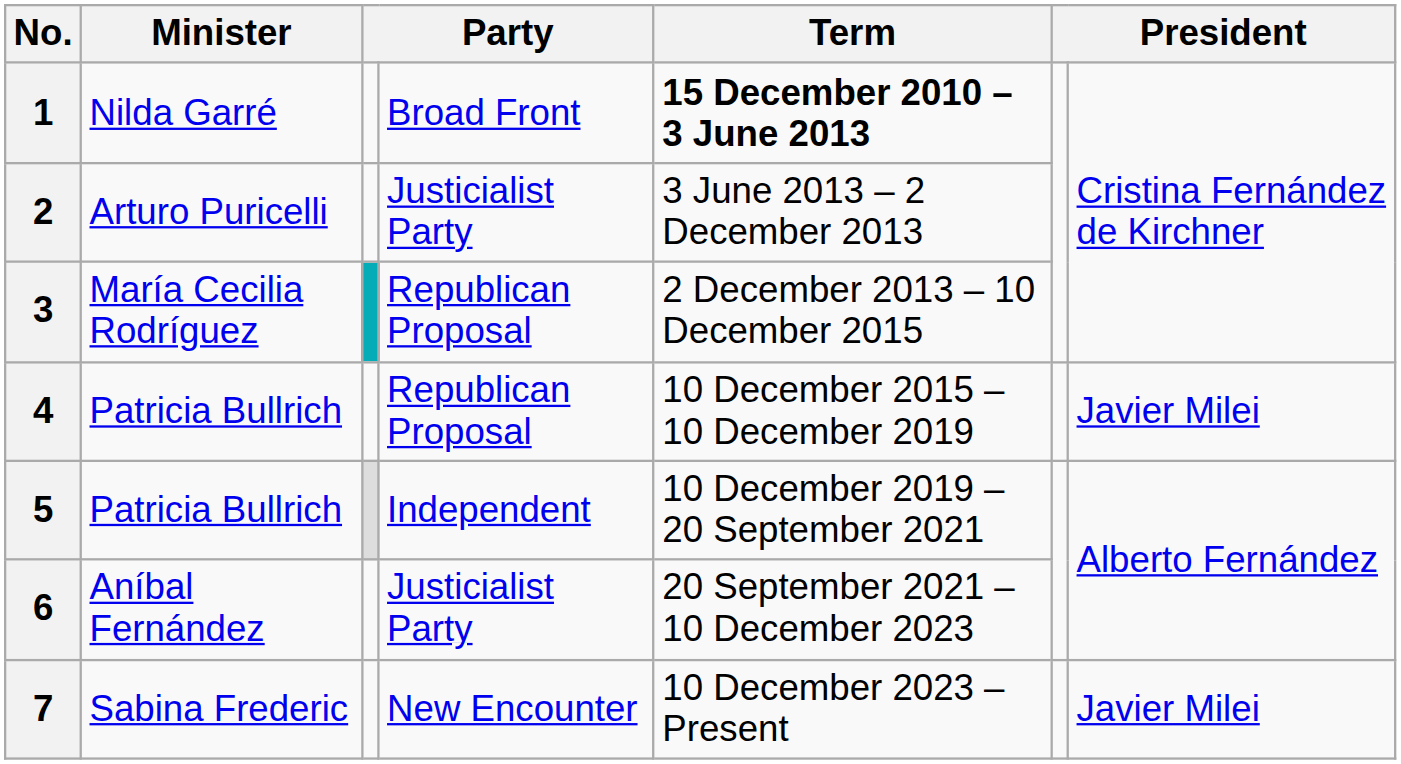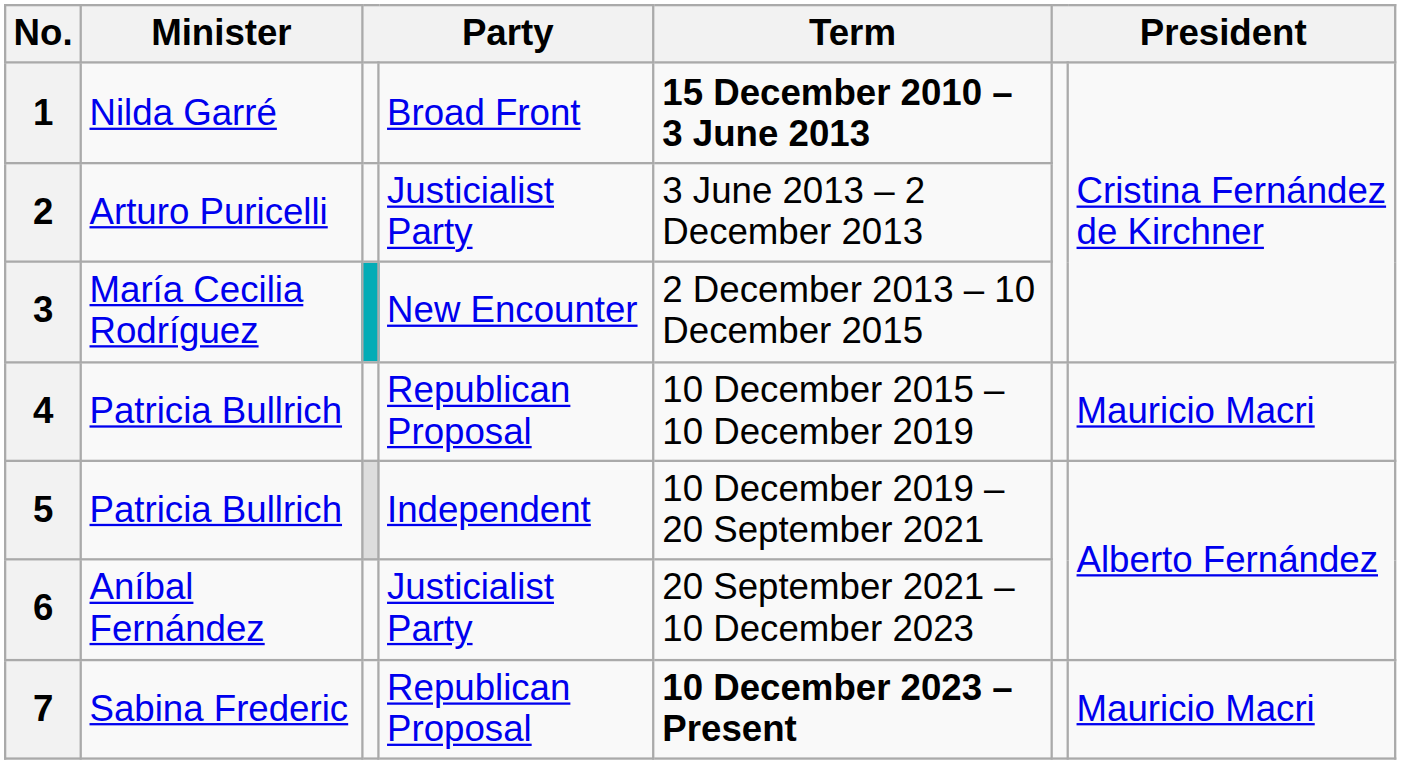 <table class="wikitable">
 <tr>
 <th>No.</th>
 <th>Minister</th>
 <th colspan="2">Party</th>
 <th>Term</th>
 <th colspan="2">President</th>
 </tr>
 <tr>
 <th>1</th>
 <td><a href='#'>Nilda Garré</a></td>
 <td bgcolor=></td>
 <td><a href='#'>Broad Front</a></td>
 <td><strong>15 December 2010 – 3 June 2013</strong></td>
 <td rowspan=3 bgcolor=></td>
 <td rowspan=3><a href='#'>Cristina Fernández de Kirchner</a></td>
 </tr>
 <tr>
 <th>2</th>
 <td><a href='#'>Arturo Puricelli</a></td>
 <td bgcolor=></td>
 <td><a href='#'>Justicialist Party</a></td>
 <td>3 June 2013 – 2 December 2013</td>
 </tr>
 <tr>
 <th>3</th>
 <td><a href='#'>María Cecilia Rodríguez</a></td>
 <td bgcolor=#03ACB6></td>
-<td><a href='#'>Republican Proposal</a></td>
+<td><a href='#'>New Encounter</a></td>
 <td>2 December 2013 – 10 December 2015</td>
 </tr>
 <tr>
 <th>4</th>
 <td><a href='#'>Patricia Bullrich</a></td>
 <td bgcolor=></td>
 <td><a href='#'>Republican Proposal</a></td>
 <td>10 December 2015 – 10 December 2019</td>
 <td bgcolor=></td>
-<td rowspan="1"><a href='#'>Javier Milei</a></td>
+<td><a href='#'>Mauricio Macri</a></td>
 </tr>
 <tr>
 <th>5</th>
 <td><a href='#'>Patricia Bullrich</a></td>
 <td bgcolor=#DDDDDD></td>
 <td><a href='#'>Independent</a></td>
 <td>10 December 2019 – 20 September 2021</td>
 <td rowspan="2" bgcolor=></td>
 <td rowspan="2"><a href='#'>Alberto Fernández</a></td>
 </tr>
 <tr>
 <th>6</th>
 <td><a href='#'>Aníbal Fernández</a></td>
 <td bgcolor=></td>
 <td><a href='#'>Justicialist Party</a></td>
 <td>20 September 2021 – 10 December 2023</td>
 </tr>
 <tr>
 <th>7</th>
 <td><a href='#'>Sabina Frederic</a></td>
 <td bgcolor=></td>
-<td><a href='#'>New Encounter</a></td>
-<td>10 December 2023 – Present</td>
+<td><a href='#'>Republican Proposal</a></td>
+<td><strong>10 December 2023 – Present</strong></td>
 <td rowspan="1" bgcolor=></td>
-<td rowspan="1"><a href='#'>Javier Milei</a></td>
+<td><a href='#'>Mauricio Macri</a></td>
 </tr>
 </table>
